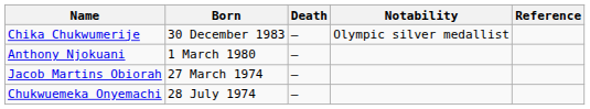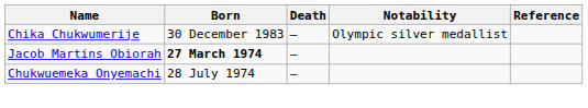 <table class="wikitable sortable">
 <tr>
 <th>Name</th>
 <th class="unsortable">Born</th>
 <th class="unsortable">Death</th>
 <th class="unsortable">Notability</th>
 <th class="unsortable">Reference</th>
 </tr>
 <tr>
 <td><a href='#'>Chika Chukwumerije</a></td>
 <td>30 December 1983</td>
 <td>–</td>
 <td>Olympic silver medallist</td>
 <td></td>
 </tr>
 <tr>
-<td><a href='#'>Anthony Njokuani</a></td>
-<td>1 March 1980</td>
-<td>–</td>
-<td></td>
-<td></td>
-</tr>
-<tr>
 <td><a href='#'>Jacob Martins Obiorah</a></td>
-<td>27 March 1974</td>
+<td><strong>27 March 1974</strong></td>
 <td>–</td>
 <td></td>
 <td></td>
 </tr>
 <tr>
 <td><a href='#'>Chukwuemeka Onyemachi</a></td>
 <td>28 July 1974</td>
 <td>–</td>
 <td></td>
 <td></td>
 </tr>
 </table>
